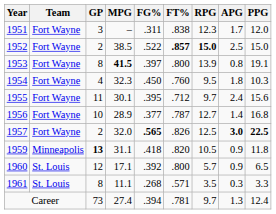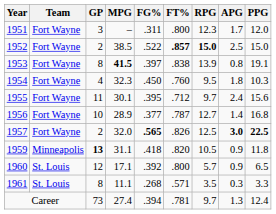 <table class="wikitable sortable" style="font-size:95%; text-align:right;">
 <tr>
 <th>Year</th>
 <th>Team</th>
 <th>GP</th>
 <th>MPG</th>
 <th>FG%</th>
 <th>FT%</th>
 <th>RPG</th>
 <th>APG</th>
 <th>PPG</th>
 </tr>
 <tr>
 <td style="text-align:left;"><a href='#'>1951</a></td>
 <td style="text-align:left;"><a href='#'>Fort Wayne</a></td>
 <td>3</td>
 <td>–</td>
 <td>.311</td>
-<td>.838</td>
+<td>.800</td>
 <td>12.3</td>
 <td>1.7</td>
 <td>12.0</td>
 </tr>
 <tr>
 <td style="text-align:left;"><a href='#'>1952</a></td>
 <td style="text-align:left;"><a href='#'>Fort Wayne</a></td>
 <td>2</td>
 <td>38.5</td>
 <td>.522</td>
 <td><strong>.857</strong></td>
 <td><strong>15.0</strong></td>
 <td>2.5</td>
 <td>15.0</td>
 </tr>
 <tr>
 <td style="text-align:left;"><a href='#'>1953</a></td>
 <td style="text-align:left;"><a href='#'>Fort Wayne</a></td>
 <td>8</td>
 <td><strong>41.5</strong></td>
 <td>.397</td>
-<td>.800</td>
+<td>.838</td>
 <td>13.9</td>
 <td>0.8</td>
 <td>19.1</td>
 </tr>
 <tr>
 <td style="text-align:left;"><a href='#'>1954</a></td>
 <td style="text-align:left;"><a href='#'>Fort Wayne</a></td>
 <td>4</td>
 <td>32.3</td>
 <td>.450</td>
 <td>.760</td>
 <td>9.5</td>
 <td>1.8</td>
 <td>10.3</td>
 </tr>
 <tr>
 <td style="text-align:left;"><a href='#'>1955</a></td>
 <td style="text-align:left;"><a href='#'>Fort Wayne</a></td>
 <td>11</td>
 <td>30.1</td>
 <td>.395</td>
 <td>.712</td>
 <td>9.7</td>
 <td>2.4</td>
 <td>15.6</td>
 </tr>
 <tr>
 <td style="text-align:left;"><a href='#'>1956</a></td>
 <td style="text-align:left;"><a href='#'>Fort Wayne</a></td>
 <td>10</td>
 <td>28.9</td>
 <td>.377</td>
 <td>.787</td>
 <td>12.7</td>
 <td>1.4</td>
 <td>16.8</td>
 </tr>
 <tr>
 <td style="text-align:left;"><a href='#'>1957</a></td>
 <td style="text-align:left;"><a href='#'>Fort Wayne</a></td>
 <td>2</td>
 <td>32.0</td>
 <td><strong>.565</strong></td>
 <td>.826</td>
 <td>12.5</td>
 <td><strong>3.0</strong></td>
 <td><strong>22.5</strong></td>
 </tr>
 <tr>
 <td style="text-align:left;"><a href='#'>1959</a></td>
 <td style="text-align:left;"><a href='#'>Minneapolis</a></td>
 <td><strong>13</strong></td>
 <td>31.1</td>
 <td>.418</td>
 <td>.820</td>
 <td>10.5</td>
 <td>0.9</td>
 <td>11.8</td>
 </tr>
 <tr>
 <td style="text-align:left;"><a href='#'>1960</a></td>
 <td style="text-align:left;"><a href='#'>St. Louis</a></td>
 <td>12</td>
 <td>17.1</td>
 <td>.392</td>
 <td>.800</td>
 <td>5.7</td>
 <td>0.9</td>
 <td>6.5</td>
 </tr>
 <tr>
 <td style="text-align:left;"><a href='#'>1961</a></td>
 <td style="text-align:left;"><a href='#'>St. Louis</a></td>
 <td>8</td>
 <td>11.1</td>
 <td>.268</td>
 <td>.571</td>
 <td>3.5</td>
 <td>0.3</td>
 <td>3.3</td>
 </tr>
 <tr class="sortbottom">
 <td colspan="2" style="text-align:center;">Career</td>
 <td>73</td>
 <td>27.4</td>
 <td>.394</td>
 <td>.781</td>
 <td>9.7</td>
 <td>1.3</td>
 <td>12.4</td>
 </tr>
 </table>
